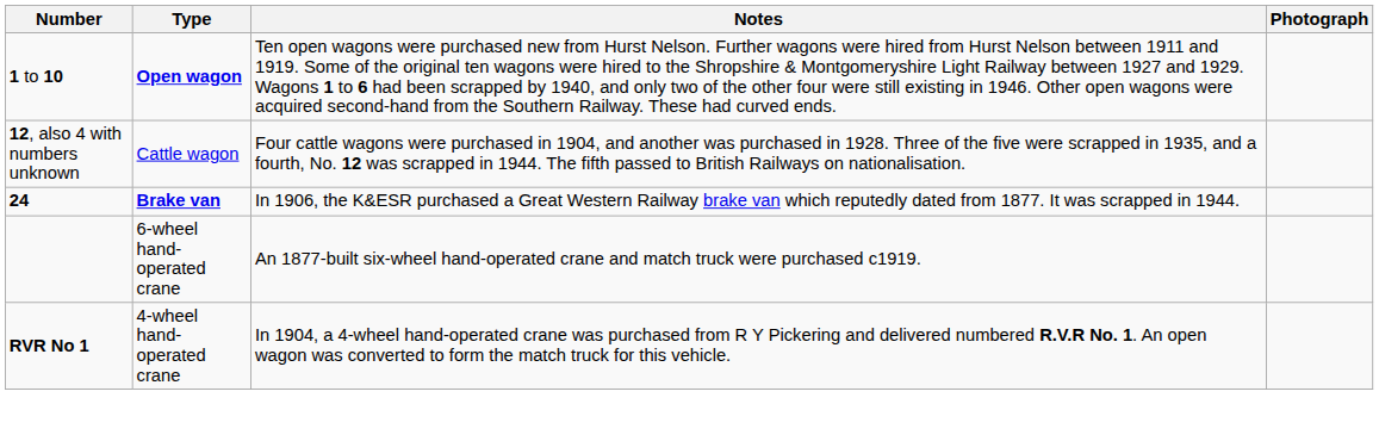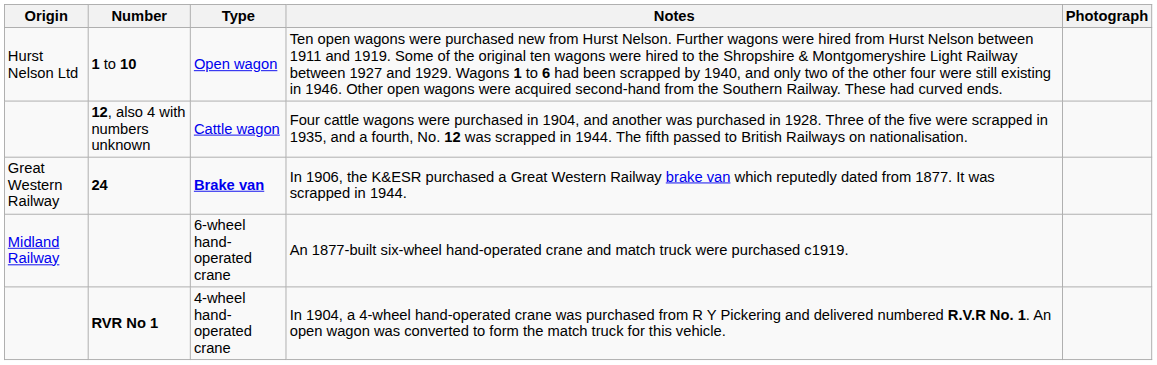 <table class="wikitable">
 <tr>
+<th>Origin</th>
 <th>Number</th>
 <th>Type</th>
 <th>Notes</th>
 <th>Photograph</th>
 </tr>
 <tr>
+<td>Hurst Nelson Ltd</td>
 <td><strong>1</strong> to <strong>10</strong></td>
-<td><strong><a href='#'>Open wagon</a></strong></td>
+<td><a href='#'>Open wagon</a></td>
 <td>Ten open wagons were purchased new from Hurst Nelson. Further wagons were hired from Hurst Nelson between 1911 and 1919. Some of the original ten wagons were hired to the Shropshire & Montgomeryshire Light Railway between 1927 and 1929. Wagons <strong>1</strong> to <strong>6</strong> had been scrapped by 1940, and only two of the other four were still existing in 1946. Other open wagons were acquired second-hand from the Southern Railway. These had curved ends.</td>
 <td></td>
 </tr>
 <tr>
+<td></td>
 <td><strong>12</strong>, also 4 with numbers unknown</td>
 <td><a href='#'>Cattle wagon</a></td>
 <td>Four cattle wagons were purchased in 1904, and another was purchased in 1928. Three of the five were scrapped in 1935, and a fourth, No. <strong>12</strong> was scrapped in 1944. The fifth passed to British Railways on nationalisation.</td>
 <td></td>
 </tr>
 <tr>
+<td>Great Western Railway</td>
 <td><strong>24</strong></td>
 <td><strong><a href='#'>Brake van</a></strong></td>
 <td>In 1906, the K&ESR purchased a Great Western Railway <a href='#'>brake van</a> which reputedly dated from 1877. It was scrapped in 1944.</td>
 <td></td>
 </tr>
 <tr>
+<td><a href='#'>Midland Railway</a></td>
 <td></td>
 <td>6-wheel hand-operated crane</td>
 <td>An 1877-built six-wheel hand-operated crane and match truck were purchased c1919.</td>
 <td></td>
 </tr>
 <tr>
+<td></td>
 <td><strong>RVR No 1</strong></td>
 <td>4-wheel hand-operated crane</td>
 <td>In 1904, a 4-wheel hand-operated crane was purchased from R Y Pickering and delivered numbered <strong>R.V.R No. 1</strong>. An open wagon was converted to form the match truck for this vehicle.</td>
 <td></td>
 </tr>
 </table>
